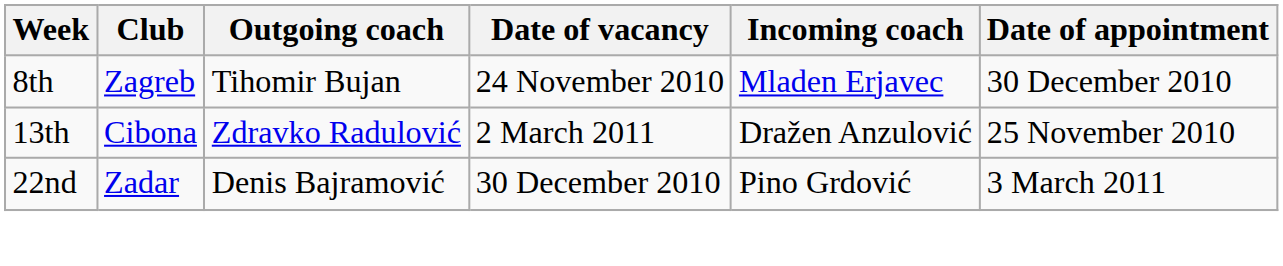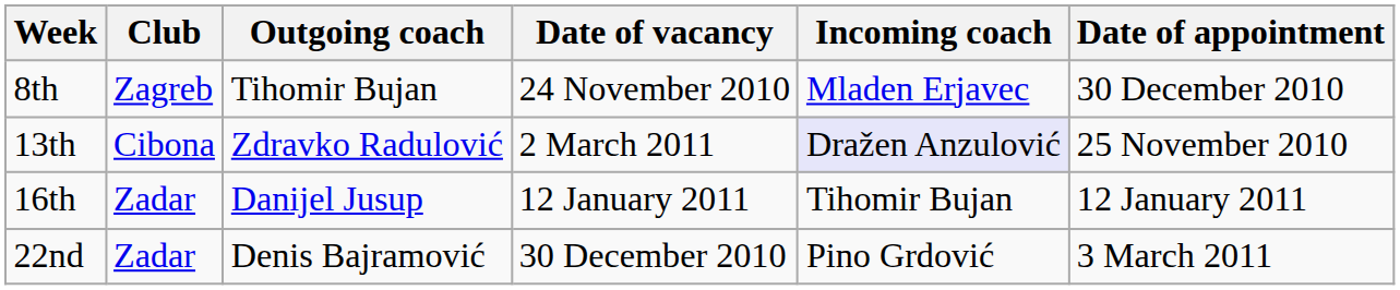 <table class="wikitable">
 <tr>
 <th>Week</th>
 <th>Club</th>
 <th>Outgoing coach</th>
 <th>Date of vacancy</th>
 <th>Incoming coach</th>
 <th>Date of appointment</th>
 </tr>
 <tr>
 <td>8th</td>
 <td><a href='#'>Zagreb</a></td>
 <td> Tihomir Bujan</td>
 <td>24 November 2010</td>
 <td> <a href='#'>Mladen Erjavec</a></td>
 <td>30 December 2010</td>
 </tr>
 <tr>
 <td>13th</td>
 <td><a href='#'>Cibona</a></td>
 <td> <a href='#'>Zdravko Radulović</a></td>
 <td>2 March 2011</td>
-<td> Dražen Anzulović</td>
+<td style="background: lavender;"> Dražen Anzulović</td>
 <td>25 November 2010</td>
+</tr>
+<tr>
+<td>16th</td>
+<td><a href='#'>Zadar</a></td>
+<td> <a href='#'>Danijel Jusup</a></td>
+<td>12 January 2011</td>
+<td> Tihomir Bujan</td>
+<td>12 January 2011</td>
 </tr>
 <tr>
 <td>22nd</td>
 <td><a href='#'>Zadar</a></td>
 <td> Denis Bajramović</td>
 <td>30 December 2010</td>
 <td> Pino Grdović</td>
 <td>3 March 2011</td>
 </tr>
 </table>
